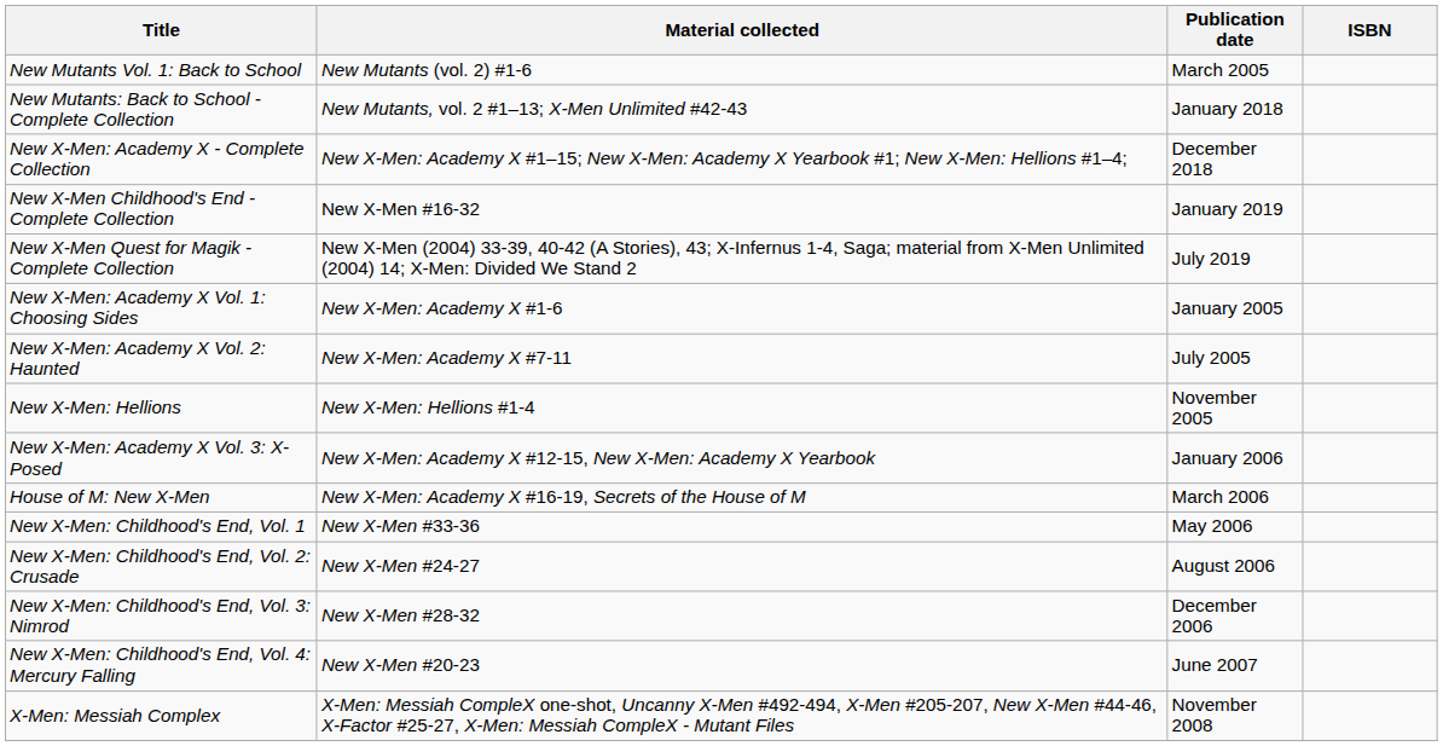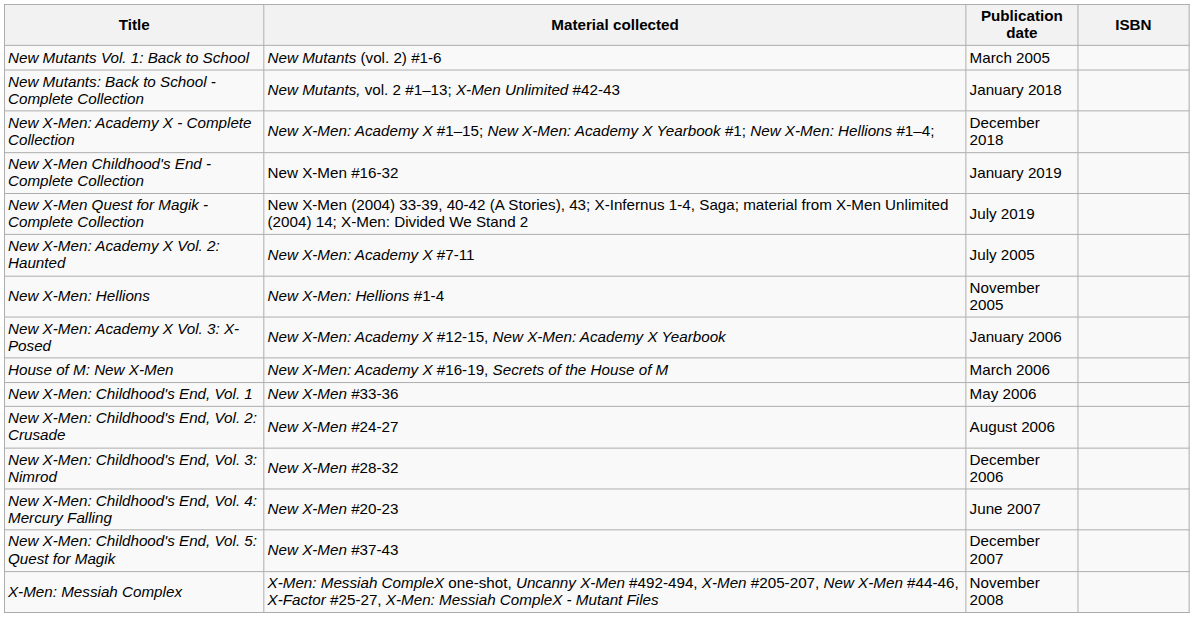 <table class="wikitable">
 <tr>
 <th>Title</th>
 <th>Material collected</th>
 <th width=110>Publication date</th>
 <th width=110>ISBN</th>
 </tr>
 <tr>
 <td><em>New Mutants Vol. 1: Back to School</em></td>
 <td><em>New Mutants</em> (vol. 2) #1-6</td>
 <td>March 2005</td>
 <td></td>
 </tr>
 <tr>
 <td><em>New Mutants: Back to School - Complete Collection</em></td>
 <td><em>New Mutants,</em> vol. 2 #1–13; <em>X-Men Unlimited</em> #42-43</td>
 <td>January 2018</td>
 <td></td>
 </tr>
 <tr>
 <td><em>New X-Men: Academy X - Complete Collection</em></td>
 <td><em>New X-Men: Academy X</em> #1–15; <em>New X-Men: Academy X Yearbook</em> #1; <em>New X-Men: Hellions</em> #1–4;</td>
 <td>December 2018</td>
 <td></td>
 </tr>
 <tr>
 <td><em>New X-Men Childhood's End - Complete Collection</em></td>
 <td>New X-Men #16-32</td>
 <td>January 2019</td>
 <td></td>
 </tr>
 <tr>
 <td><em>New X-Men Quest for Magik - Complete Collection</em></td>
 <td>New X-Men (2004) 33-39, 40-42 (A Stories), 43; X-Infernus 1-4, Saga; material from X-Men Unlimited (2004) 14; X-Men: Divided We Stand 2</td>
 <td>July 2019</td>
-<td></td>
-</tr>
-<tr>
-<td><em>New X-Men: Academy X Vol. 1: Choosing Sides</em></td>
-<td><em>New X-Men: Academy X</em> #1-6</td>
-<td>January 2005</td>
 <td></td>
 </tr>
 <tr>
 <td><em>New X-Men: Academy X Vol. 2: Haunted</em></td>
 <td><em>New X-Men: Academy X</em> #7-11</td>
 <td>July 2005</td>
 <td></td>
 </tr>
 <tr>
 <td><em>New X-Men: Hellions</em></td>
 <td><em>New X-Men: Hellions</em> #1-4</td>
 <td>November 2005</td>
 <td></td>
 </tr>
 <tr>
 <td><em>New X-Men: Academy X Vol. 3: X-Posed</em></td>
 <td><em>New X-Men: Academy X</em> #12-15, <em>New X-Men: Academy X Yearbook</em></td>
 <td>January 2006</td>
 <td></td>
 </tr>
 <tr>
 <td><em>House of M: New X-Men</em></td>
 <td><em>New X-Men: Academy X</em> #16-19, <em>Secrets of the House of M</em></td>
 <td>March 2006</td>
 <td></td>
 </tr>
 <tr>
 <td><em>New X-Men: Childhood's End, Vol. 1</em></td>
 <td><em>New X-Men</em> #33-36</td>
 <td>May 2006</td>
 <td></td>
 </tr>
 <tr>
 <td><em>New X-Men: Childhood's End, Vol. 2: Crusade</em></td>
 <td><em>New X-Men</em> #24-27</td>
 <td>August 2006</td>
 <td></td>
 </tr>
 <tr>
 <td><em>New X-Men: Childhood's End, Vol. 3: Nimrod</em></td>
 <td><em>New X-Men</em> #28-32</td>
 <td>December 2006</td>
 <td></td>
 </tr>
 <tr>
 <td><em>New X-Men: Childhood's End, Vol. 4: Mercury Falling</em></td>
 <td><em>New X-Men</em> #20-23</td>
 <td>June 2007</td>
 <td></td>
 </tr>
 <tr>
+<td><em>New X-Men: Childhood's End, Vol. 5: Quest for Magik</em></td>
+<td><em>New X-Men</em> #37-43</td>
+<td>December 2007</td>
+<td></td>
+</tr>
+<tr>
 <td><em>X-Men: Messiah Complex</em></td>
 <td><em>X-Men: Messiah CompleX</em> one-shot, <em>Uncanny X-Men</em> #492-494, <em>X-Men</em> #205-207, <em>New X-Men</em> #44-46, <em>X-Factor</em> #25-27, <em>X-Men: Messiah CompleX - Mutant Files</em></td>
 <td>November 2008</td>
 <td></td>
 </tr>
 <tr>
 </tr>
 </table>
